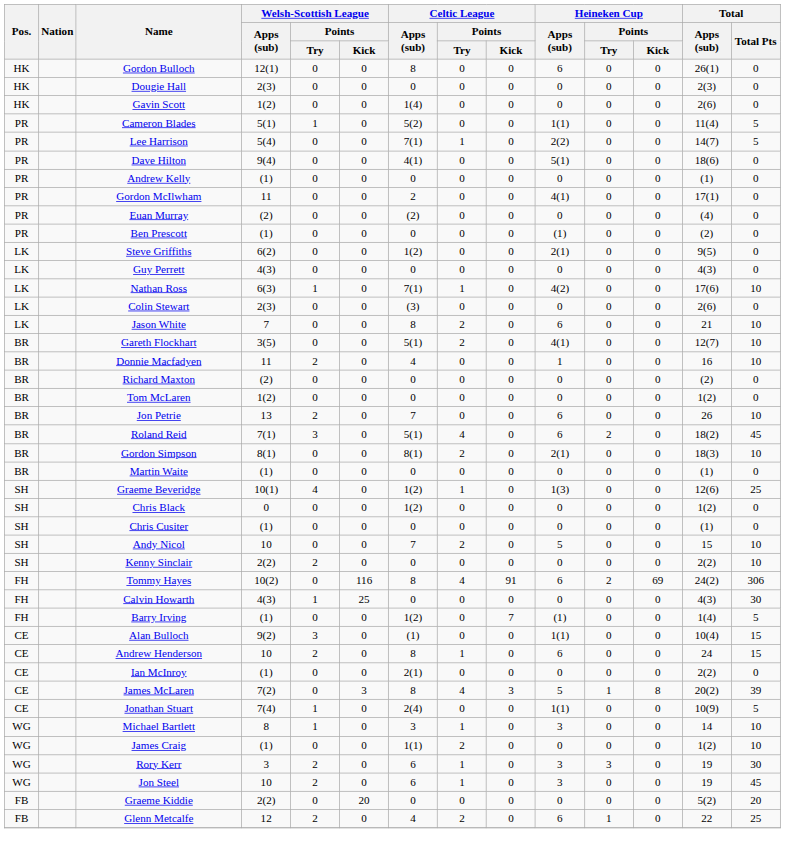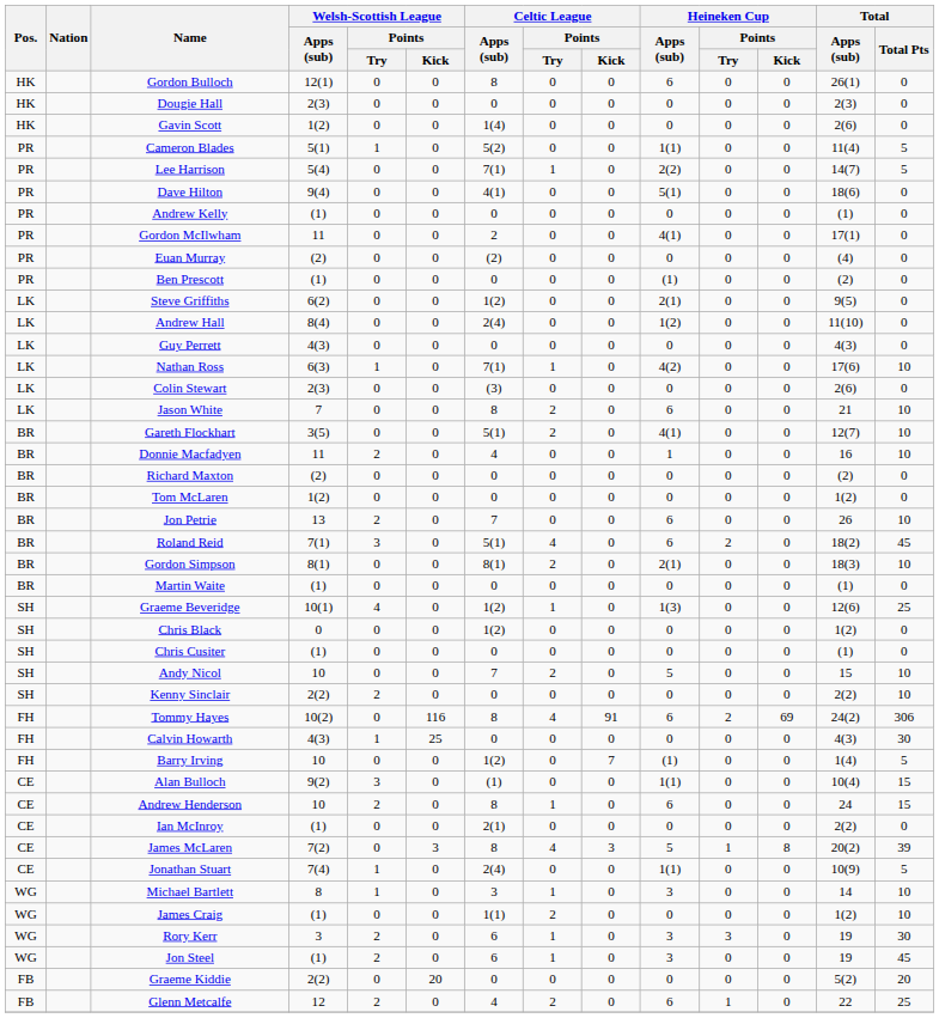 <table class="wikitable" style="font-size: 95%; text-align: center;">
 <tr>
 <th rowspan=3 width=40>Pos.</th>
 <th rowspan=3 width=40>Nation</th>
 <th rowspan=3 width=220>Name</th>
 <th colspan=3 width=150><a href='#'>Welsh-Scottish League</a></th>
 <th colspan=3 width=150><a href='#'>Celtic League</a></th>
 <th colspan=3 width=150><a href='#'>Heineken Cup</a></th>
 <th colspan=2>Total</th>
 </tr>
 <tr>
 <th rowspan=2 style="width:60px;">Apps<br>(sub)</th>
 <th colspan=2  style="width:60px;">Points</th>
 <th rowspan=2 style="width:60px;">Apps<br>(sub)</th>
 <th colspan=2  style="width:60px;">Points</th>
 <th rowspan=2 style="width:60px;">Apps<br>(sub)</th>
 <th colspan=2  style="width:60px;">Points</th>
 <th rowspan=2 style="width:60px;">Apps<br>(sub)</th>
 <th rowspan=2 style="width:60px;">Total Pts</th>
 </tr>
 <tr>
 <th style="width:60px;">Try</th>
 <th style="width:60px;">Kick</th>
 <th style="width:60px;">Try</th>
 <th style="width:60px;">Kick</th>
 <th style="width:60px;">Try</th>
 <th style="width:60px;">Kick</th>
 </tr>
 <tr>
 <td>HK</td>
 <td></td>
 <td><a href='#'>Gordon Bulloch</a></td>
 <td>12(1)</td>
 <td>0</td>
 <td>0</td>
 <td>8</td>
 <td>0</td>
 <td>0</td>
 <td>6</td>
 <td>0</td>
 <td>0</td>
 <td>26(1)</td>
 <td>0</td>
 </tr>
 <tr>
 <td>HK</td>
 <td></td>
 <td><a href='#'>Dougie Hall</a></td>
 <td>2(3)</td>
 <td>0</td>
 <td>0</td>
 <td>0</td>
 <td>0</td>
 <td>0</td>
 <td>0</td>
 <td>0</td>
 <td>0</td>
 <td>2(3)</td>
 <td>0</td>
 </tr>
 <tr>
 <td>HK</td>
 <td></td>
 <td><a href='#'>Gavin Scott</a></td>
 <td>1(2)</td>
 <td>0</td>
 <td>0</td>
 <td>1(4)</td>
 <td>0</td>
 <td>0</td>
 <td>0</td>
 <td>0</td>
 <td>0</td>
 <td>2(6)</td>
 <td>0</td>
 </tr>
 <tr>
 <td>PR</td>
 <td></td>
 <td><a href='#'>Cameron Blades</a></td>
 <td>5(1)</td>
 <td>1</td>
 <td>0</td>
 <td>5(2)</td>
 <td>0</td>
 <td>0</td>
 <td>1(1)</td>
 <td>0</td>
 <td>0</td>
 <td>11(4)</td>
 <td>5</td>
 </tr>
 <tr>
 <td>PR</td>
 <td></td>
 <td><a href='#'>Lee Harrison</a></td>
 <td>5(4)</td>
 <td>0</td>
 <td>0</td>
 <td>7(1)</td>
 <td>1</td>
 <td>0</td>
 <td>2(2)</td>
 <td>0</td>
 <td>0</td>
 <td>14(7)</td>
 <td>5</td>
 </tr>
 <tr>
 <td>PR</td>
 <td></td>
 <td><a href='#'>Dave Hilton</a></td>
 <td>9(4)</td>
 <td>0</td>
 <td>0</td>
 <td>4(1)</td>
 <td>0</td>
 <td>0</td>
 <td>5(1)</td>
 <td>0</td>
 <td>0</td>
 <td>18(6)</td>
 <td>0</td>
 </tr>
 <tr>
 <td>PR</td>
 <td></td>
 <td><a href='#'>Andrew Kelly</a></td>
 <td>(1)</td>
 <td>0</td>
 <td>0</td>
 <td>0</td>
 <td>0</td>
 <td>0</td>
 <td>0</td>
 <td>0</td>
 <td>0</td>
 <td>(1)</td>
 <td>0</td>
 </tr>
 <tr>
 <td>PR</td>
 <td></td>
 <td><a href='#'>Gordon McIlwham</a></td>
 <td>11</td>
 <td>0</td>
 <td>0</td>
 <td>2</td>
 <td>0</td>
 <td>0</td>
 <td>4(1)</td>
 <td>0</td>
 <td>0</td>
 <td>17(1)</td>
 <td>0</td>
 </tr>
 <tr>
 <td>PR</td>
 <td></td>
 <td><a href='#'>Euan Murray</a></td>
 <td>(2)</td>
 <td>0</td>
 <td>0</td>
 <td>(2)</td>
 <td>0</td>
 <td>0</td>
 <td>0</td>
 <td>0</td>
 <td>0</td>
 <td>(4)</td>
 <td>0</td>
 </tr>
 <tr>
 <td>PR</td>
 <td></td>
 <td><a href='#'>Ben Prescott</a></td>
 <td>(1)</td>
 <td>0</td>
 <td>0</td>
 <td>0</td>
 <td>0</td>
 <td>0</td>
 <td>(1)</td>
 <td>0</td>
 <td>0</td>
 <td>(2)</td>
 <td>0</td>
 </tr>
 <tr>
 <td>LK</td>
 <td></td>
 <td><a href='#'>Steve Griffiths</a></td>
 <td>6(2)</td>
 <td>0</td>
 <td>0</td>
 <td>1(2)</td>
 <td>0</td>
 <td>0</td>
 <td>2(1)</td>
 <td>0</td>
 <td>0</td>
 <td>9(5)</td>
+<td>0</td>
+</tr>
+<tr>
+<td>LK</td>
+<td></td>
+<td><a href='#'>Andrew Hall</a></td>
+<td>8(4)</td>
+<td>0</td>
+<td>0</td>
+<td>2(4)</td>
+<td>0</td>
+<td>0</td>
+<td>1(2)</td>
+<td>0</td>
+<td>0</td>
+<td>11(10)</td>
 <td>0</td>
 </tr>
 <tr>
 <td>LK</td>
 <td></td>
 <td><a href='#'>Guy Perrett</a></td>
 <td>4(3)</td>
 <td>0</td>
 <td>0</td>
 <td>0</td>
 <td>0</td>
 <td>0</td>
 <td>0</td>
 <td>0</td>
 <td>0</td>
 <td>4(3)</td>
 <td>0</td>
 </tr>
 <tr>
 <td>LK</td>
 <td></td>
 <td><a href='#'>Nathan Ross</a></td>
 <td>6(3)</td>
 <td>1</td>
 <td>0</td>
 <td>7(1)</td>
 <td>1</td>
 <td>0</td>
 <td>4(2)</td>
 <td>0</td>
 <td>0</td>
 <td>17(6)</td>
 <td>10</td>
 </tr>
 <tr>
 <td>LK</td>
 <td></td>
 <td><a href='#'>Colin Stewart</a></td>
 <td>2(3)</td>
 <td>0</td>
 <td>0</td>
 <td>(3)</td>
 <td>0</td>
 <td>0</td>
 <td>0</td>
 <td>0</td>
 <td>0</td>
 <td>2(6)</td>
 <td>0</td>
 </tr>
 <tr>
 <td>LK</td>
 <td></td>
 <td><a href='#'>Jason White</a></td>
 <td>7</td>
 <td>0</td>
 <td>0</td>
 <td>8</td>
 <td>2</td>
 <td>0</td>
 <td>6</td>
 <td>0</td>
 <td>0</td>
 <td>21</td>
 <td>10</td>
 </tr>
 <tr>
 <td>BR</td>
 <td></td>
 <td><a href='#'>Gareth Flockhart</a></td>
 <td>3(5)</td>
 <td>0</td>
 <td>0</td>
 <td>5(1)</td>
 <td>2</td>
 <td>0</td>
 <td>4(1)</td>
 <td>0</td>
 <td>0</td>
 <td>12(7)</td>
 <td>10</td>
 </tr>
 <tr>
 <td>BR</td>
 <td></td>
 <td><a href='#'>Donnie Macfadyen</a></td>
 <td>11</td>
 <td>2</td>
 <td>0</td>
 <td>4</td>
 <td>0</td>
 <td>0</td>
 <td>1</td>
 <td>0</td>
 <td>0</td>
 <td>16</td>
 <td>10</td>
 </tr>
 <tr>
 <td>BR</td>
 <td></td>
 <td><a href='#'>Richard Maxton</a></td>
 <td>(2)</td>
 <td>0</td>
 <td>0</td>
 <td>0</td>
 <td>0</td>
 <td>0</td>
 <td>0</td>
 <td>0</td>
 <td>0</td>
 <td>(2)</td>
 <td>0</td>
 </tr>
 <tr>
 <td>BR</td>
 <td></td>
 <td><a href='#'>Tom McLaren</a></td>
 <td>1(2)</td>
 <td>0</td>
 <td>0</td>
 <td>0</td>
 <td>0</td>
 <td>0</td>
 <td>0</td>
 <td>0</td>
 <td>0</td>
 <td>1(2)</td>
 <td>0</td>
 </tr>
 <tr>
 <td>BR</td>
 <td></td>
 <td><a href='#'>Jon Petrie</a></td>
 <td>13</td>
 <td>2</td>
 <td>0</td>
 <td>7</td>
 <td>0</td>
 <td>0</td>
 <td>6</td>
 <td>0</td>
 <td>0</td>
 <td>26</td>
 <td>10</td>
 </tr>
 <tr>
 <td>BR</td>
 <td></td>
 <td><a href='#'>Roland Reid</a></td>
 <td>7(1)</td>
 <td>3</td>
 <td>0</td>
 <td>5(1)</td>
 <td>4</td>
 <td>0</td>
 <td>6</td>
 <td>2</td>
 <td>0</td>
 <td>18(2)</td>
 <td>45</td>
 </tr>
 <tr>
 <td>BR</td>
 <td></td>
 <td><a href='#'>Gordon Simpson</a></td>
 <td>8(1)</td>
 <td>0</td>
 <td>0</td>
 <td>8(1)</td>
 <td>2</td>
 <td>0</td>
 <td>2(1)</td>
 <td>0</td>
 <td>0</td>
 <td>18(3)</td>
 <td>10</td>
 </tr>
 <tr>
 <td>BR</td>
 <td></td>
 <td><a href='#'>Martin Waite</a></td>
 <td>(1)</td>
 <td>0</td>
 <td>0</td>
 <td>0</td>
 <td>0</td>
 <td>0</td>
 <td>0</td>
 <td>0</td>
 <td>0</td>
 <td>(1)</td>
 <td>0</td>
 </tr>
 <tr>
 <td>SH</td>
 <td></td>
 <td><a href='#'>Graeme Beveridge</a></td>
 <td>10(1)</td>
 <td>4</td>
 <td>0</td>
 <td>1(2)</td>
 <td>1</td>
 <td>0</td>
 <td>1(3)</td>
 <td>0</td>
 <td>0</td>
 <td>12(6)</td>
 <td>25</td>
 </tr>
 <tr>
 <td>SH</td>
 <td></td>
 <td><a href='#'>Chris Black</a></td>
 <td>0</td>
 <td>0</td>
 <td>0</td>
 <td>1(2)</td>
 <td>0</td>
 <td>0</td>
 <td>0</td>
 <td>0</td>
 <td>0</td>
 <td>1(2)</td>
 <td>0</td>
 </tr>
 <tr>
 <td>SH</td>
 <td></td>
 <td><a href='#'>Chris Cusiter</a></td>
 <td>(1)</td>
 <td>0</td>
 <td>0</td>
 <td>0</td>
 <td>0</td>
 <td>0</td>
 <td>0</td>
 <td>0</td>
 <td>0</td>
 <td>(1)</td>
 <td>0</td>
 </tr>
 <tr>
 <td>SH</td>
 <td></td>
 <td><a href='#'>Andy Nicol</a></td>
 <td>10</td>
 <td>0</td>
 <td>0</td>
 <td>7</td>
 <td>2</td>
 <td>0</td>
 <td>5</td>
 <td>0</td>
 <td>0</td>
 <td>15</td>
 <td>10</td>
 </tr>
 <tr>
 <td>SH</td>
 <td></td>
 <td><a href='#'>Kenny Sinclair</a></td>
 <td>2(2)</td>
 <td>2</td>
 <td>0</td>
 <td>0</td>
 <td>0</td>
 <td>0</td>
 <td>0</td>
 <td>0</td>
 <td>0</td>
 <td>2(2)</td>
 <td>10</td>
 </tr>
 <tr>
 <td>FH</td>
 <td></td>
 <td><a href='#'>Tommy Hayes</a></td>
 <td>10(2)</td>
 <td>0</td>
 <td>116</td>
 <td>8</td>
 <td>4</td>
 <td>91</td>
 <td>6</td>
 <td>2</td>
 <td>69</td>
 <td>24(2)</td>
 <td>306</td>
 </tr>
 <tr>
 <td>FH</td>
 <td></td>
 <td><a href='#'>Calvin Howarth</a></td>
 <td>4(3)</td>
 <td>1</td>
 <td>25</td>
 <td>0</td>
 <td>0</td>
 <td>0</td>
 <td>0</td>
 <td>0</td>
 <td>0</td>
 <td>4(3)</td>
 <td>30</td>
 </tr>
 <tr>
 <td>FH</td>
 <td></td>
 <td><a href='#'>Barry Irving</a></td>
-<td>(1)</td>
+<td>10</td>
 <td>0</td>
 <td>0</td>
 <td>1(2)</td>
 <td>0</td>
 <td>7</td>
 <td>(1)</td>
 <td>0</td>
 <td>0</td>
 <td>1(4)</td>
 <td>5</td>
 </tr>
 <tr>
 <td>CE</td>
 <td></td>
 <td><a href='#'>Alan Bulloch</a></td>
 <td>9(2)</td>
 <td>3</td>
 <td>0</td>
 <td>(1)</td>
 <td>0</td>
 <td>0</td>
 <td>1(1)</td>
 <td>0</td>
 <td>0</td>
 <td>10(4)</td>
 <td>15</td>
 </tr>
 <tr>
 <td>CE</td>
 <td></td>
 <td><a href='#'>Andrew Henderson</a></td>
 <td>10</td>
 <td>2</td>
 <td>0</td>
 <td>8</td>
 <td>1</td>
 <td>0</td>
 <td>6</td>
 <td>0</td>
 <td>0</td>
 <td>24</td>
 <td>15</td>
 </tr>
 <tr>
 <td>CE</td>
 <td></td>
 <td><a href='#'>Ian McInroy</a></td>
 <td>(1)</td>
 <td>0</td>
 <td>0</td>
 <td>2(1)</td>
 <td>0</td>
 <td>0</td>
 <td>0</td>
 <td>0</td>
 <td>0</td>
 <td>2(2)</td>
 <td>0</td>
 </tr>
 <tr>
 <td>CE</td>
 <td></td>
 <td><a href='#'>James McLaren</a></td>
 <td>7(2)</td>
 <td>0</td>
 <td>3</td>
 <td>8</td>
 <td>4</td>
 <td>3</td>
 <td>5</td>
 <td>1</td>
 <td>8</td>
 <td>20(2)</td>
 <td>39</td>
 </tr>
 <tr>
 <td>CE</td>
 <td></td>
 <td><a href='#'>Jonathan Stuart</a></td>
 <td>7(4)</td>
 <td>1</td>
 <td>0</td>
 <td>2(4)</td>
 <td>0</td>
 <td>0</td>
 <td>1(1)</td>
 <td>0</td>
 <td>0</td>
 <td>10(9)</td>
 <td>5</td>
 </tr>
 <tr>
 <td>WG</td>
 <td></td>
 <td><a href='#'>Michael Bartlett</a></td>
 <td>8</td>
 <td>1</td>
 <td>0</td>
 <td>3</td>
 <td>1</td>
 <td>0</td>
 <td>3</td>
 <td>0</td>
 <td>0</td>
 <td>14</td>
 <td>10</td>
 </tr>
 <tr>
 <td>WG</td>
 <td></td>
 <td><a href='#'>James Craig</a></td>
 <td>(1)</td>
 <td>0</td>
 <td>0</td>
 <td>1(1)</td>
 <td>2</td>
 <td>0</td>
 <td>0</td>
 <td>0</td>
 <td>0</td>
 <td>1(2)</td>
 <td>10</td>
 </tr>
 <tr>
 <td>WG</td>
 <td></td>
 <td><a href='#'>Rory Kerr</a></td>
 <td>3</td>
 <td>2</td>
 <td>0</td>
 <td>6</td>
 <td>1</td>
 <td>0</td>
 <td>3</td>
 <td>3</td>
 <td>0</td>
 <td>19</td>
 <td>30</td>
 </tr>
 <tr>
 <td>WG</td>
 <td></td>
 <td><a href='#'>Jon Steel</a></td>
-<td>10</td>
+<td>(1)</td>
 <td>2</td>
 <td>0</td>
 <td>6</td>
 <td>1</td>
 <td>0</td>
 <td>3</td>
 <td>0</td>
 <td>0</td>
 <td>19</td>
 <td>45</td>
 </tr>
 <tr>
 <td>FB</td>
 <td></td>
 <td><a href='#'>Graeme Kiddie</a></td>
 <td>2(2)</td>
 <td>0</td>
 <td>20</td>
 <td>0</td>
 <td>0</td>
 <td>0</td>
 <td>0</td>
 <td>0</td>
 <td>0</td>
 <td>5(2)</td>
 <td>20</td>
 </tr>
 <tr>
 <td>FB</td>
 <td></td>
 <td><a href='#'>Glenn Metcalfe</a></td>
 <td>12</td>
 <td>2</td>
 <td>0</td>
 <td>4</td>
 <td>2</td>
 <td>0</td>
 <td>6</td>
 <td>1</td>
 <td>0</td>
 <td>22</td>
 <td>25</td>
 </tr>
 <tr>
 </tr>
 </table>
